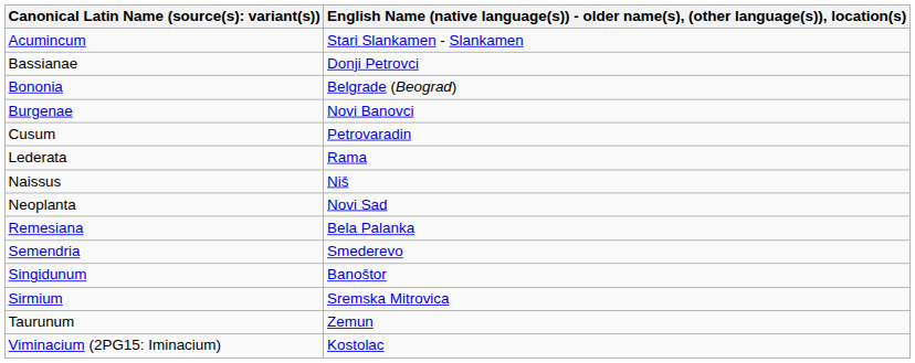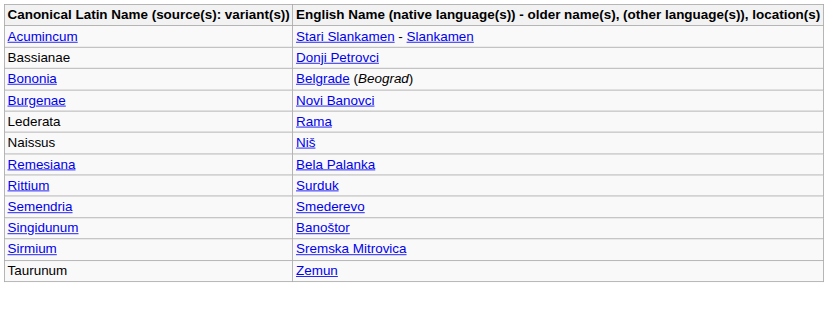 <table class="wikitable">
 <tr>
 <th>Canonical Latin Name (source(s): variant(s))</th>
 <th>English Name (native language(s)) - older name(s), (other language(s)), location(s)</th>
 </tr>
 <tr>
 <td><a href='#'>Acumincum</a></td>
 <td><a href='#'>Stari Slankamen</a> - <a href='#'>Slankamen</a></td>
 </tr>
 <tr>
 <td>Bassianae</td>
 <td><a href='#'>Donji Petrovci</a></td>
 </tr>
 <tr>
 <td><a href='#'>Bononia</a></td>
 <td><a href='#'>Belgrade</a> (<em>Beograd</em>)</td>
 </tr>
 <tr>
 <td><a href='#'>Burgenae</a></td>
 <td><a href='#'>Novi Banovci</a></td>
 </tr>
 <tr>
-<td>Cusum</td>
-<td><a href='#'>Petrovaradin</a></td>
-</tr>
-<tr>
 <td>Lederata</td>
 <td><a href='#'>Rama</a></td>
 </tr>
 <tr>
 <td>Naissus</td>
 <td><a href='#'>Niš</a></td>
 </tr>
 <tr>
-<td>Neoplanta</td>
-<td><a href='#'>Novi Sad</a></td>
+<td><a href='#'>Remesiana</a></td>
+<td><a href='#'>Bela Palanka</a></td>
 </tr>
 <tr>
-<td><a href='#'>Remesiana</a></td>
-<td><a href='#'>Bela Palanka</a></td>
+<td><a href='#'>Rittium</a></td>
+<td><a href='#'>Surduk</a></td>
 </tr>
 <tr>
 <td><a href='#'>Semendria</a></td>
 <td><a href='#'>Smederevo</a></td>
 </tr>
 <tr>
 <td><a href='#'>Singidunum</a></td>
 <td><a href='#'>Banoštor</a></td>
 </tr>
 <tr>
 <td><a href='#'>Sirmium</a></td>
 <td><a href='#'>Sremska Mitrovica</a></td>
 </tr>
 <tr>
 <td>Taurunum</td>
 <td><a href='#'>Zemun</a></td>
 </tr>
-<tr>
-<td><a href='#'>Viminacium</a> (2PG15: Iminacium)</td>
-<td><a href='#'>Kostolac</a></td>
-</tr>
 </table>
